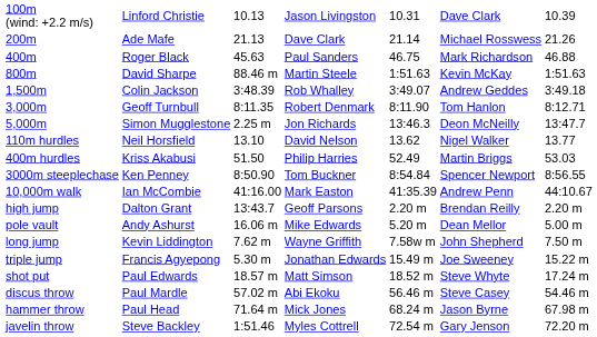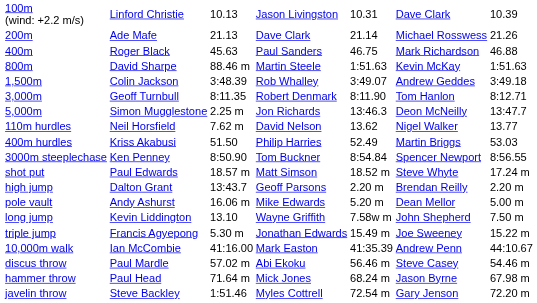 <table>
 <tr>
 <td><a href='#'>100m</a><br>(wind: +2.2 m/s)</td>
 <td><a href='#'>Linford Christie</a></td>
 <td>10.13 </td>
 <td><a href='#'>Jason Livingston</a></td>
 <td>10.31 </td>
 <td> <a href='#'>Dave Clark</a></td>
 <td>10.39 </td>
 </tr>
 <tr>
 <td><a href='#'>200m</a></td>
 <td><a href='#'>Ade Mafe</a></td>
 <td>21.13</td>
 <td> <a href='#'>Dave Clark</a></td>
 <td>21.14</td>
 <td><a href='#'>Michael Rosswess</a></td>
 <td>21.26</td>
 </tr>
 <tr>
 <td><a href='#'>400m</a></td>
 <td><a href='#'>Roger Black</a></td>
 <td>45.63</td>
 <td><a href='#'>Paul Sanders</a></td>
 <td>46.75</td>
 <td><a href='#'>Mark Richardson</a></td>
 <td>46.88</td>
 </tr>
 <tr>
 <td><a href='#'>800m</a></td>
 <td><a href='#'>David Sharpe</a></td>
 <td>88.46 m</td>
 <td><a href='#'>Martin Steele</a></td>
 <td>1:51.63</td>
 <td><a href='#'>Kevin McKay</a></td>
 <td>1:51.63</td>
 </tr>
 <tr>
 <td><a href='#'>1,500m</a></td>
 <td> <a href='#'>Colin Jackson</a></td>
 <td>3:48.39</td>
 <td><a href='#'>Rob Whalley</a></td>
 <td>3:49.07</td>
 <td><a href='#'>Andrew Geddes</a></td>
 <td>3:49.18</td>
 </tr>
 <tr>
 <td><a href='#'>3,000m</a></td>
 <td><a href='#'>Geoff Turnbull</a></td>
 <td>8:11.35</td>
 <td><a href='#'>Robert Denmark</a></td>
 <td>8:11.90</td>
 <td> <a href='#'>Tom Hanlon</a></td>
 <td>8:12.71</td>
 </tr>
 <tr>
 <td><a href='#'>5,000m</a></td>
 <td><a href='#'>Simon Mugglestone</a></td>
 <td>2.25 m</td>
 <td><a href='#'>Jon Richards</a></td>
 <td>13:46.3</td>
 <td><a href='#'>Deon McNeilly</a></td>
 <td>13:47.7</td>
 </tr>
 <tr>
 <td><a href='#'>110m hurdles</a></td>
 <td> <a href='#'>Neil Horsfield</a></td>
-<td>13.10</td>
+<td>7.62 m</td>
 <td><a href='#'>David Nelson</a></td>
 <td>13.62</td>
 <td> <a href='#'>Nigel Walker</a></td>
 <td>13.77</td>
 </tr>
 <tr>
 <td><a href='#'>400m hurdles</a></td>
 <td><a href='#'>Kriss Akabusi</a></td>
 <td>51.50</td>
 <td><a href='#'>Philip Harries</a></td>
 <td>52.49</td>
 <td><a href='#'>Martin Briggs</a></td>
 <td>53.03</td>
 </tr>
 <tr>
 <td><a href='#'>3000m steeplechase</a></td>
 <td><a href='#'>Ken Penney</a></td>
 <td>8:50.90</td>
 <td><a href='#'>Tom Buckner</a></td>
 <td>8:54.84</td>
 <td><a href='#'>Spencer Newport</a></td>
 <td>8:56.55</td>
 </tr>
 <tr>
-<td><a href='#'>10,000m walk</a></td>
-<td><a href='#'>Ian McCombie</a></td>
-<td>41:16.00</td>
-<td><a href='#'>Mark Easton</a></td>
-<td>41:35.39</td>
-<td><a href='#'>Andrew Penn</a></td>
-<td>44:10.67</td>
+<td><a href='#'>shot put</a></td>
+<td> <a href='#'>Paul Edwards</a></td>
+<td>18.57 m</td>
+<td><a href='#'>Matt Simson</a></td>
+<td>18.52 m</td>
+<td> <a href='#'>Steve Whyte</a></td>
+<td>17.24 m</td>
 </tr>
 <tr>
 <td><a href='#'>high jump</a></td>
 <td><a href='#'>Dalton Grant</a></td>
 <td>13:43.7</td>
 <td> <a href='#'>Geoff Parsons</a></td>
 <td>2.20 m</td>
 <td><a href='#'>Brendan Reilly</a></td>
 <td>2.20 m</td>
 </tr>
 <tr>
 <td><a href='#'>pole vault</a></td>
 <td><a href='#'>Andy Ashurst</a></td>
 <td>16.06 m</td>
 <td><a href='#'>Mike Edwards</a></td>
 <td>5.20 m</td>
 <td><a href='#'>Dean Mellor</a></td>
 <td>5.00 m</td>
 </tr>
 <tr>
 <td><a href='#'>long jump</a></td>
 <td><a href='#'>Kevin Liddington</a></td>
-<td>7.62 m</td>
+<td>13.10</td>
 <td><a href='#'>Wayne Griffith</a></td>
 <td>7.58w m</td>
 <td><a href='#'>John Shepherd</a></td>
 <td>7.50 m</td>
 </tr>
 <tr>
 <td><a href='#'>triple jump</a></td>
 <td><a href='#'>Francis Agyepong</a></td>
 <td>5.30 m</td>
 <td><a href='#'>Jonathan Edwards</a></td>
 <td>15.49 m</td>
 <td><a href='#'>Joe Sweeney</a></td>
 <td>15.22 m</td>
 </tr>
 <tr>
-<td><a href='#'>shot put</a></td>
-<td> <a href='#'>Paul Edwards</a></td>
-<td>18.57 m</td>
-<td><a href='#'>Matt Simson</a></td>
-<td>18.52 m</td>
-<td> <a href='#'>Steve Whyte</a></td>
-<td>17.24 m</td>
+<td><a href='#'>10,000m walk</a></td>
+<td><a href='#'>Ian McCombie</a></td>
+<td>41:16.00</td>
+<td><a href='#'>Mark Easton</a></td>
+<td>41:35.39</td>
+<td><a href='#'>Andrew Penn</a></td>
+<td>44:10.67</td>
 </tr>
 <tr>
 <td><a href='#'>discus throw</a></td>
 <td><a href='#'>Paul Mardle</a></td>
 <td>57.02 m</td>
 <td><a href='#'>Abi Ekoku</a></td>
 <td>56.46 m</td>
 <td><a href='#'>Steve Casey</a></td>
 <td>54.46 m</td>
 </tr>
 <tr>
 <td><a href='#'>hammer throw</a></td>
 <td><a href='#'>Paul Head</a></td>
 <td>71.64 m</td>
 <td><a href='#'>Mick Jones</a></td>
 <td>68.24 m</td>
 <td><a href='#'>Jason Byrne</a></td>
 <td>67.98 m</td>
 </tr>
 <tr>
 <td><a href='#'>javelin throw</a></td>
 <td><a href='#'>Steve Backley</a></td>
 <td>1:51.46</td>
 <td><a href='#'>Myles Cottrell</a></td>
 <td>72.54 m</td>
 <td><a href='#'>Gary Jenson</a></td>
 <td>72.20 m</td>
 </tr>
 </table>
